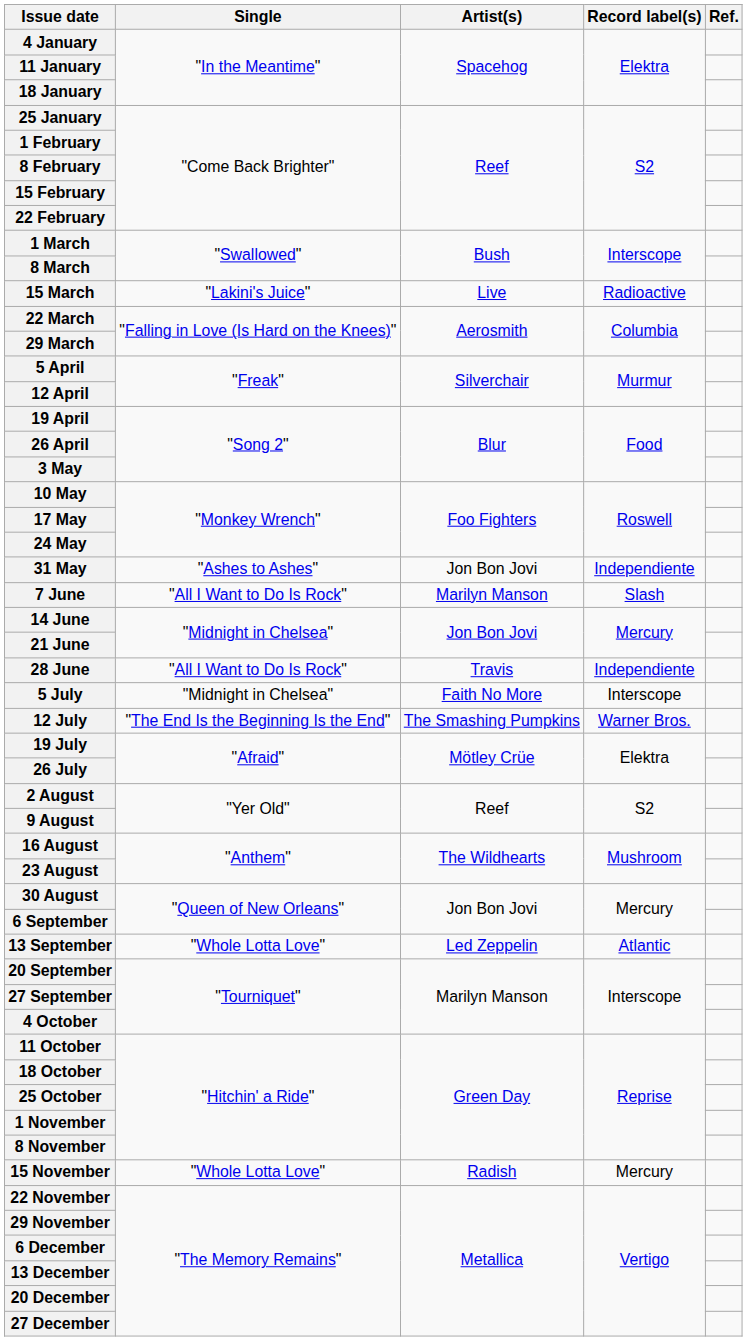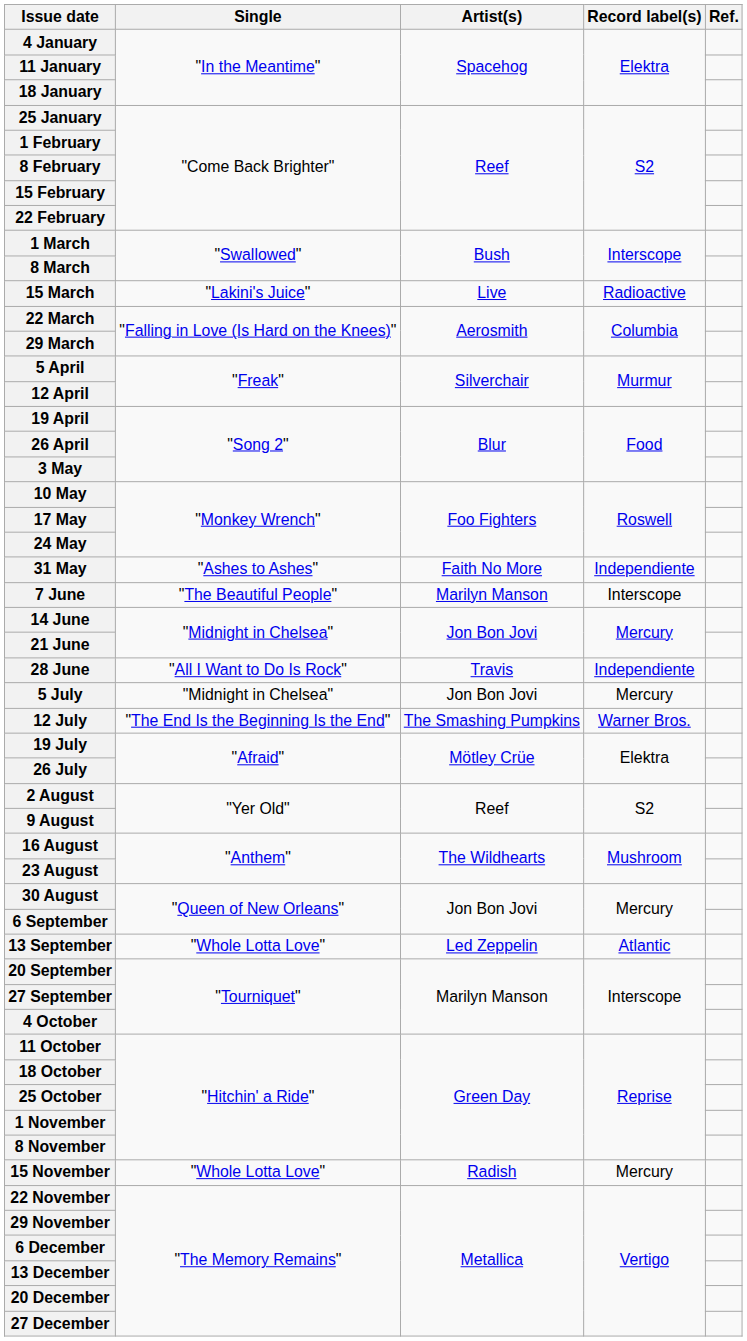 <table class="wikitable plainrowheaders" style="text-align:center">
 <tr>
 <th scope="col">Issue date</th>
 <th scope="col">Single</th>
 <th scope="col">Artist(s)</th>
 <th scope="col">Record label(s)</th>
 <th scope="col">Ref.</th>
 </tr>
 <tr>
 <th scope="row">4 January</th>
 <td rowspan="3">"<a href='#'>In the Meantime</a>"</td>
 <td rowspan="3"><a href='#'>Spacehog</a></td>
 <td rowspan="3"><a href='#'>Elektra</a></td>
 <td></td>
 </tr>
 <tr>
 <th scope="row">11 January</th>
 <td></td>
 </tr>
 <tr>
 <th scope="row">18 January</th>
 <td></td>
 </tr>
 <tr>
 <th scope="row">25 January</th>
 <td rowspan="5">"Come Back Brighter"</td>
 <td rowspan="5"><a href='#'>Reef</a></td>
 <td rowspan="5"><a href='#'>S2</a></td>
 <td></td>
 </tr>
 <tr>
 <th scope="row">1 February</th>
 <td></td>
 </tr>
 <tr>
 <th scope="row">8 February</th>
 <td></td>
 </tr>
 <tr>
 <th scope="row">15 February</th>
 <td></td>
 </tr>
 <tr>
 <th scope="row">22 February</th>
 <td></td>
 </tr>
 <tr>
 <th scope="row">1 March</th>
 <td rowspan="2">"<a href='#'>Swallowed</a>"</td>
 <td rowspan="2"><a href='#'>Bush</a></td>
 <td rowspan="2"><a href='#'>Interscope</a></td>
 <td></td>
 </tr>
 <tr>
 <th scope="row">8 March</th>
 <td></td>
 </tr>
 <tr>
 <th scope="row">15 March</th>
 <td>"<a href='#'>Lakini's Juice</a>"</td>
 <td><a href='#'>Live</a></td>
 <td><a href='#'>Radioactive</a></td>
 <td></td>
 </tr>
 <tr>
 <th scope="row">22 March</th>
 <td rowspan="2">"<a href='#'>Falling in Love (Is Hard on the Knees)</a>"</td>
 <td rowspan="2"><a href='#'>Aerosmith</a></td>
 <td rowspan="2"><a href='#'>Columbia</a></td>
 <td></td>
 </tr>
 <tr>
 <th scope="row">29 March</th>
 <td></td>
 </tr>
 <tr>
 <th scope="row">5 April</th>
 <td rowspan="2">"<a href='#'>Freak</a>"</td>
 <td rowspan="2"><a href='#'>Silverchair</a></td>
 <td rowspan="2"><a href='#'>Murmur</a></td>
 <td></td>
 </tr>
 <tr>
 <th scope="row">12 April</th>
 <td></td>
 </tr>
 <tr>
 <th scope="row">19 April</th>
 <td rowspan="3">"<a href='#'>Song 2</a>"</td>
 <td rowspan="3"><a href='#'>Blur</a></td>
 <td rowspan="3"><a href='#'>Food</a></td>
 <td></td>
 </tr>
 <tr>
 <th scope="row">26 April</th>
 <td></td>
 </tr>
 <tr>
 <th scope="row">3 May</th>
 <td></td>
 </tr>
 <tr>
 <th scope="row">10 May</th>
 <td rowspan="3">"<a href='#'>Monkey Wrench</a>"</td>
 <td rowspan="3"><a href='#'>Foo Fighters</a></td>
 <td rowspan="3"><a href='#'>Roswell</a></td>
 <td></td>
 </tr>
 <tr>
 <th scope="row">17 May</th>
 <td></td>
 </tr>
 <tr>
 <th scope="row">24 May</th>
 <td></td>
 </tr>
 <tr>
 <th scope="row">31 May</th>
 <td>"<a href='#'>Ashes to Ashes</a>"</td>
-<td>Jon Bon Jovi</td>
+<td><a href='#'>Faith No More</a></td>
 <td><a href='#'>Independiente</a></td>
 <td></td>
 </tr>
 <tr>
 <th scope="row">7 June</th>
-<td>"<a href='#'>All I Want to Do Is Rock</a>"</td>
+<td>"<a href='#'>The Beautiful People</a>"</td>
 <td><a href='#'>Marilyn Manson</a></td>
-<td><a href='#'>Slash</a></td>
+<td>Interscope</td>
 <td></td>
 </tr>
 <tr>
 <th scope="row">14 June</th>
 <td rowspan="2">"<a href='#'>Midnight in Chelsea</a>"</td>
 <td rowspan="2"><a href='#'>Jon Bon Jovi</a></td>
 <td rowspan="2"><a href='#'>Mercury</a></td>
 <td></td>
 </tr>
 <tr>
 <th scope="row">21 June</th>
 <td></td>
 </tr>
 <tr>
 <th scope="row">28 June</th>
 <td>"<a href='#'>All I Want to Do Is Rock</a>"</td>
 <td><a href='#'>Travis</a></td>
 <td><a href='#'>Independiente</a></td>
 <td></td>
 </tr>
 <tr>
 <th scope="row">5 July</th>
 <td>"Midnight in Chelsea"</td>
-<td><a href='#'>Faith No More</a></td>
-<td>Interscope</td>
+<td>Jon Bon Jovi</td>
+<td>Mercury</td>
 <td></td>
 </tr>
 <tr>
 <th scope="row">12 July</th>
 <td>"<a href='#'>The End Is the Beginning Is the End</a>"</td>
 <td><a href='#'>The Smashing Pumpkins</a></td>
 <td><a href='#'>Warner Bros.</a></td>
 <td></td>
 </tr>
 <tr>
 <th scope="row">19 July</th>
 <td rowspan="2">"<a href='#'>Afraid</a>"</td>
 <td rowspan="2"><a href='#'>Mötley Crüe</a></td>
 <td rowspan="2">Elektra</td>
 <td></td>
 </tr>
 <tr>
 <th scope="row">26 July</th>
 <td></td>
 </tr>
 <tr>
 <th scope="row">2 August</th>
 <td rowspan="2">"Yer Old"</td>
 <td rowspan="2">Reef</td>
 <td rowspan="2">S2</td>
 <td></td>
 </tr>
 <tr>
 <th scope="row">9 August</th>
 <td></td>
 </tr>
 <tr>
 <th scope="row">16 August</th>
 <td rowspan="2">"<a href='#'>Anthem</a>"</td>
 <td rowspan="2"><a href='#'>The Wildhearts</a></td>
 <td rowspan="2"><a href='#'>Mushroom</a></td>
 <td></td>
 </tr>
 <tr>
 <th scope="row">23 August</th>
 <td></td>
 </tr>
 <tr>
 <th scope="row">30 August</th>
 <td rowspan="2">"<a href='#'>Queen of New Orleans</a>"</td>
 <td rowspan="2">Jon Bon Jovi</td>
 <td rowspan="2">Mercury</td>
 <td></td>
 </tr>
 <tr>
 <th scope="row">6 September</th>
 <td></td>
 </tr>
 <tr>
 <th scope="row">13 September</th>
 <td>"<a href='#'>Whole Lotta Love</a>"</td>
 <td><a href='#'>Led Zeppelin</a></td>
 <td><a href='#'>Atlantic</a></td>
 <td></td>
 </tr>
 <tr>
 <th scope="row">20 September</th>
 <td rowspan="3">"<a href='#'>Tourniquet</a>"</td>
 <td rowspan="3">Marilyn Manson</td>
 <td rowspan="3">Interscope</td>
 <td></td>
 </tr>
 <tr>
 <th scope="row">27 September</th>
 <td></td>
 </tr>
 <tr>
 <th scope="row">4 October</th>
 <td></td>
 </tr>
 <tr>
 <th scope="row">11 October</th>
 <td rowspan="5">"<a href='#'>Hitchin' a Ride</a>"</td>
 <td rowspan="5"><a href='#'>Green Day</a></td>
 <td rowspan="5"><a href='#'>Reprise</a></td>
 <td></td>
 </tr>
 <tr>
 <th scope="row">18 October</th>
 <td></td>
 </tr>
 <tr>
 <th scope="row">25 October</th>
 <td></td>
 </tr>
 <tr>
 <th scope="row">1 November</th>
 <td></td>
 </tr>
 <tr>
 <th scope="row">8 November</th>
 <td></td>
 </tr>
 <tr>
 <th scope="row">15 November</th>
 <td>"<a href='#'>Whole Lotta Love</a>"</td>
 <td><a href='#'>Radish</a></td>
 <td>Mercury</td>
 <td></td>
 </tr>
 <tr>
 <th scope="row">22 November</th>
 <td rowspan="6">"<a href='#'>The Memory Remains</a>"</td>
 <td rowspan="6"><a href='#'>Metallica</a></td>
 <td rowspan="6"><a href='#'>Vertigo</a></td>
 <td></td>
 </tr>
 <tr>
 <th scope="row">29 November</th>
 <td></td>
 </tr>
 <tr>
 <th scope="row">6 December</th>
 <td></td>
 </tr>
 <tr>
 <th scope="row">13 December</th>
 <td></td>
 </tr>
 <tr>
 <th scope="row">20 December</th>
 <td></td>
 </tr>
 <tr>
 <th scope="row">27 December</th>
 <td></td>
 </tr>
 </table>
